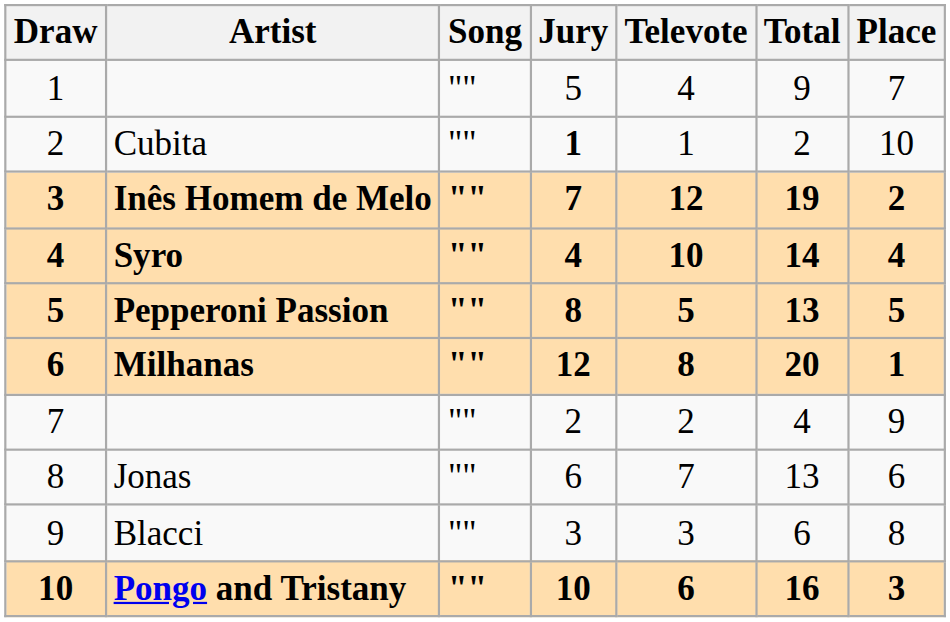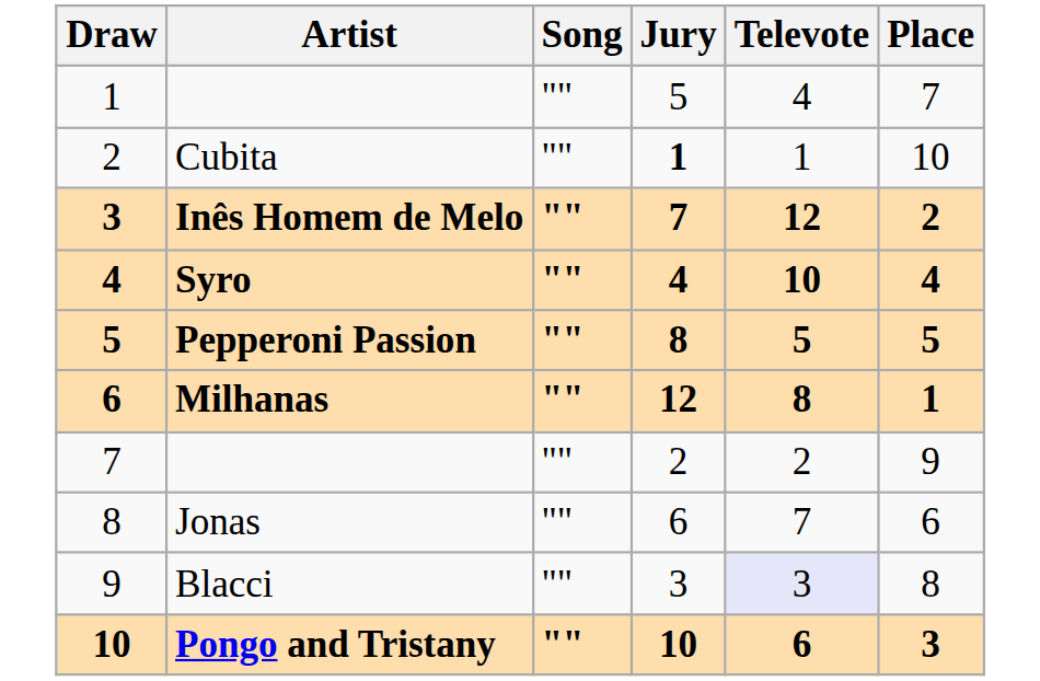 <table class="sortable wikitable" style="margin: 1em auto 1em auto; text-align:center">
 <tr>
 <th scope="col">Draw</th>
 <th scope="col">Artist</th>
 <th scope="col">Song</th>
 <th scope="col">Jury</th>
 <th scope="col">Televote</th>
-<th scope="col">Total</th>
 <th scope="col">Place</th>
 </tr>
 <tr>
 <td>1</td>
 <td align="left"></td>
 <td align="left">""</td>
 <td>5</td>
 <td>4</td>
-<td>9</td>
 <td>7</td>
 </tr>
 <tr>
 <td>2</td>
 <td align="left">Cubita</td>
 <td align="left">""</td>
 <td><strong>1</strong></td>
 <td>1</td>
-<td>2</td>
 <td>10</td>
 </tr>
 <tr style="font-weight:bold; background:navajowhite;">
 <td>3</td>
 <td align="left">Inês Homem de Melo</td>
 <td align="left">""</td>
 <td>7</td>
 <td>12</td>
-<td>19</td>
 <td>2</td>
 </tr>
 <tr style="font-weight:bold; background:navajowhite;">
 <td>4</td>
 <td align="left">Syro</td>
 <td align="left">""</td>
 <td>4</td>
 <td>10</td>
-<td>14</td>
 <td>4</td>
 </tr>
 <tr style="font-weight:bold; background:navajowhite;">
 <td>5</td>
 <td align="left">Pepperoni Passion</td>
 <td align="left">""</td>
 <td>8</td>
 <td>5</td>
-<td>13</td>
 <td>5</td>
 </tr>
 <tr style="font-weight:bold; background:navajowhite;">
 <td>6</td>
 <td align="left">Milhanas</td>
 <td align="left">""</td>
 <td>12</td>
 <td>8</td>
-<td>20</td>
 <td>1</td>
 </tr>
 <tr>
 <td>7</td>
 <td align="left"></td>
 <td align="left">""</td>
 <td>2</td>
 <td>2</td>
-<td>4</td>
 <td>9</td>
 </tr>
 <tr>
 <td>8</td>
 <td align="left">Jonas</td>
 <td align="left">""</td>
 <td>6</td>
 <td>7</td>
-<td>13</td>
 <td>6</td>
 </tr>
 <tr>
 <td>9</td>
 <td align="left">Blacci</td>
 <td align="left">""</td>
 <td>3</td>
-<td>3</td>
-<td>6</td>
+<td style="background: lavender;">3</td>
 <td>8</td>
 </tr>
 <tr style="font-weight:bold; background:navajowhite;">
 <td>10</td>
 <td align="left"><a href='#'>Pongo</a> and Tristany</td>
 <td align="left">""</td>
 <td>10</td>
 <td>6</td>
-<td>16</td>
 <td>3</td>
 </tr>
 </table>
